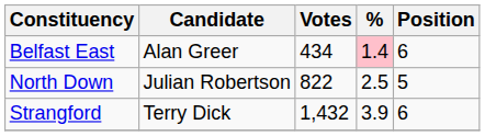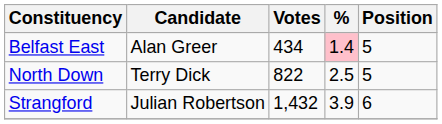 <table class="wikitable sortable">
 <tr>
 <th>Constituency</th>
 <th>Candidate</th>
 <th>Votes</th>
 <th>%</th>
 <th>Position</th>
 </tr>
 <tr>
 <td><a href='#'>Belfast East</a></td>
 <td>Alan Greer</td>
 <td>434</td>
 <td style="background: pink;">1.4</td>
-<td>6</td>
+<td>5</td>
 </tr>
 <tr>
 <td><a href='#'>North Down</a></td>
-<td>Julian Robertson</td>
+<td>Terry Dick</td>
 <td>822</td>
 <td>2.5</td>
 <td>5</td>
 </tr>
 <tr>
 <td><a href='#'>Strangford</a></td>
-<td>Terry Dick</td>
+<td>Julian Robertson</td>
 <td>1,432</td>
 <td>3.9</td>
 <td>6</td>
 </tr>
 <tr>
 </tr>
 </table>
